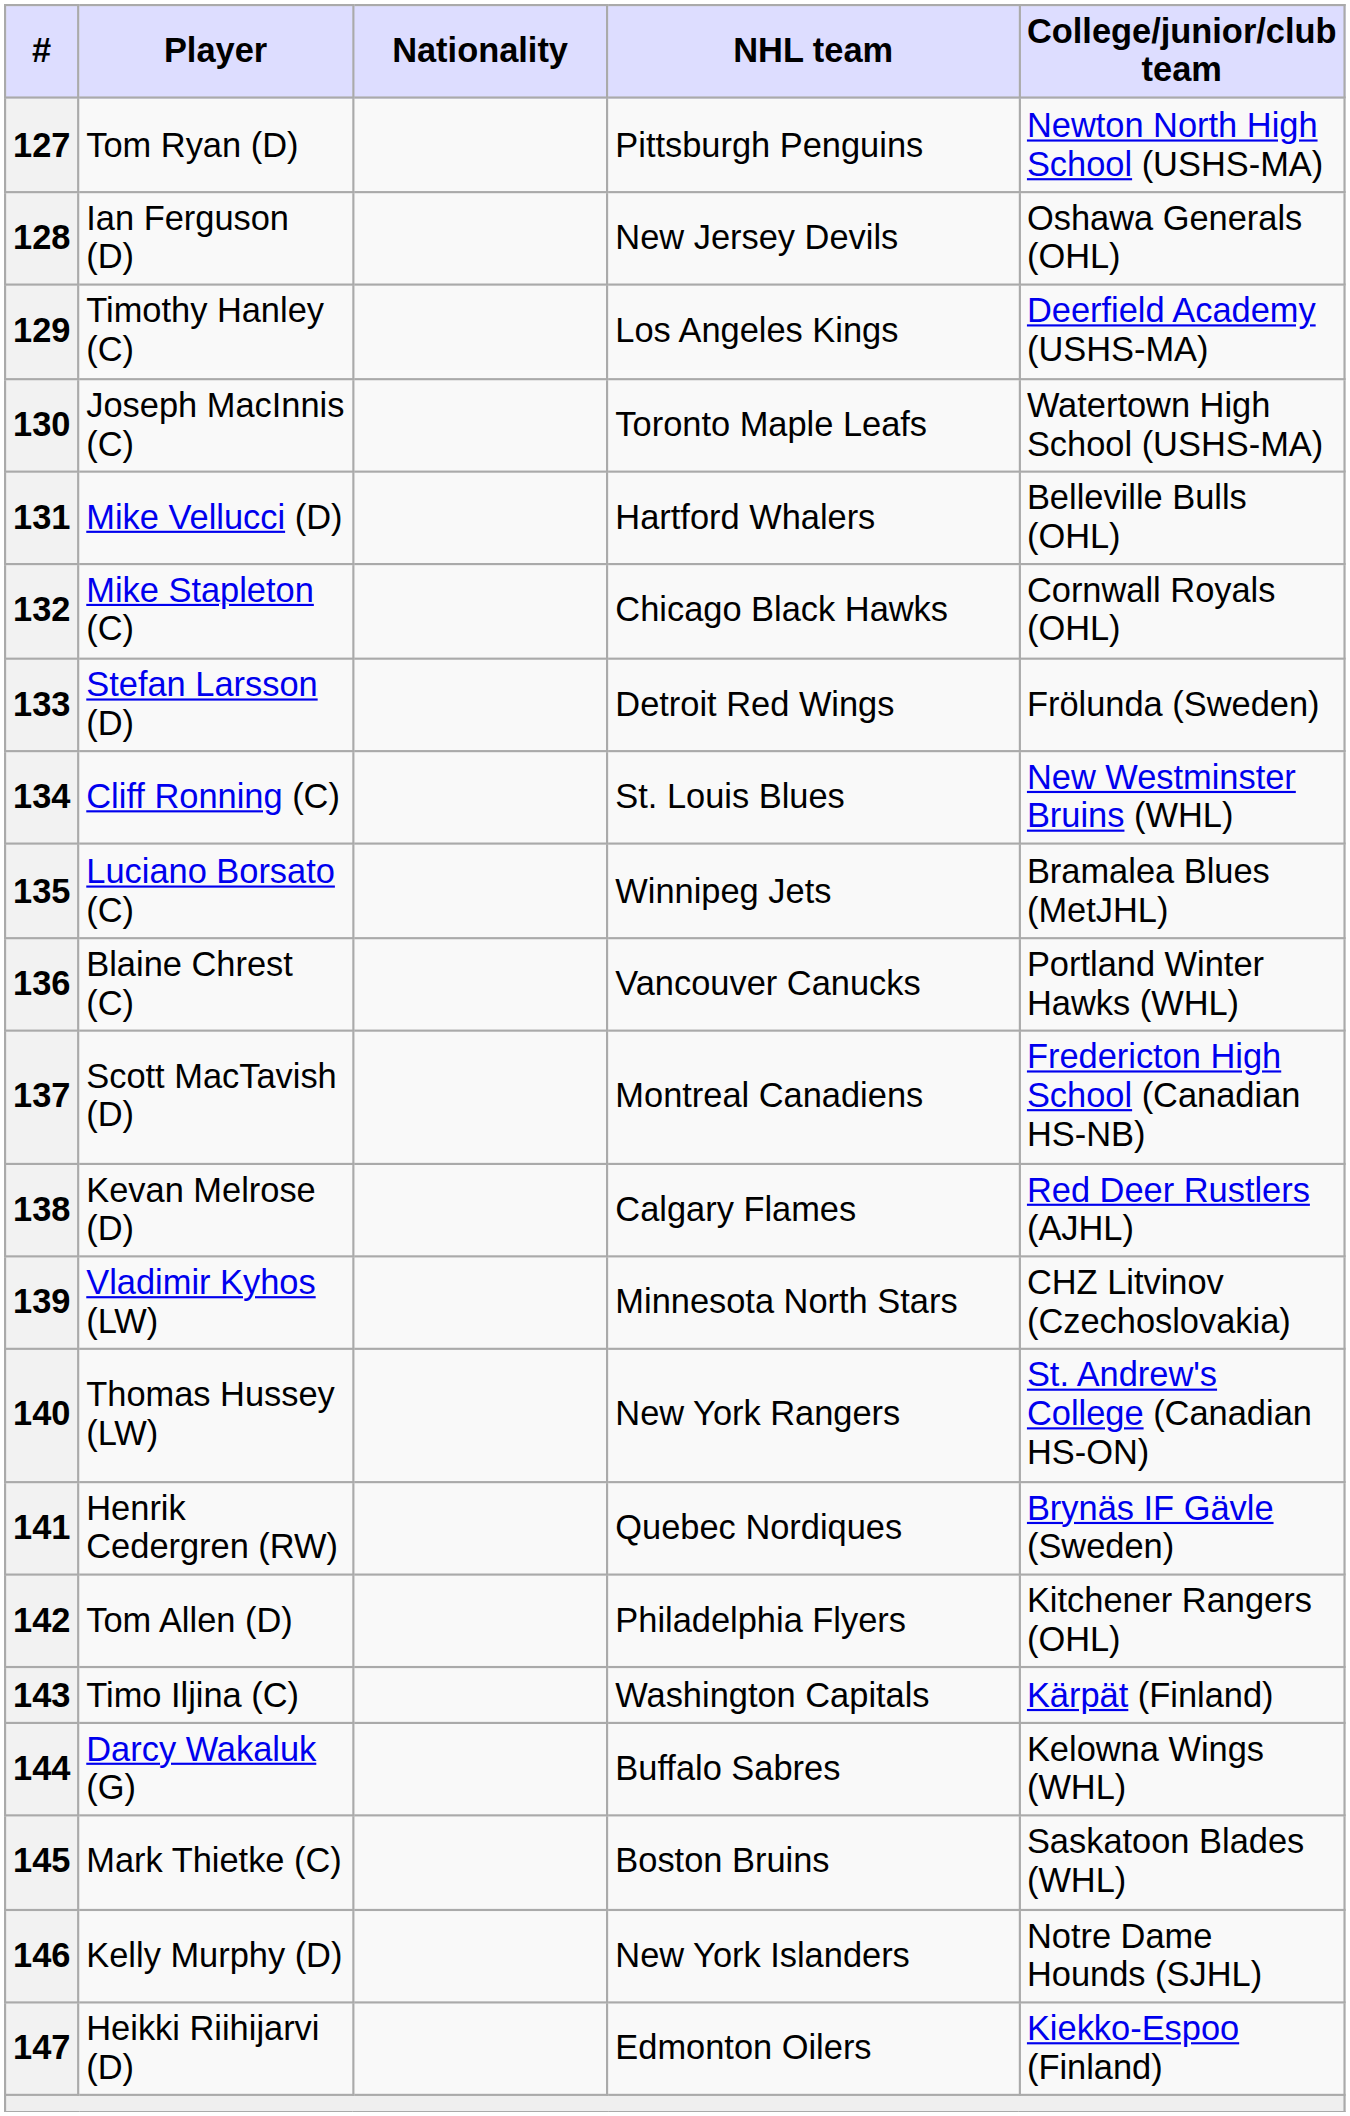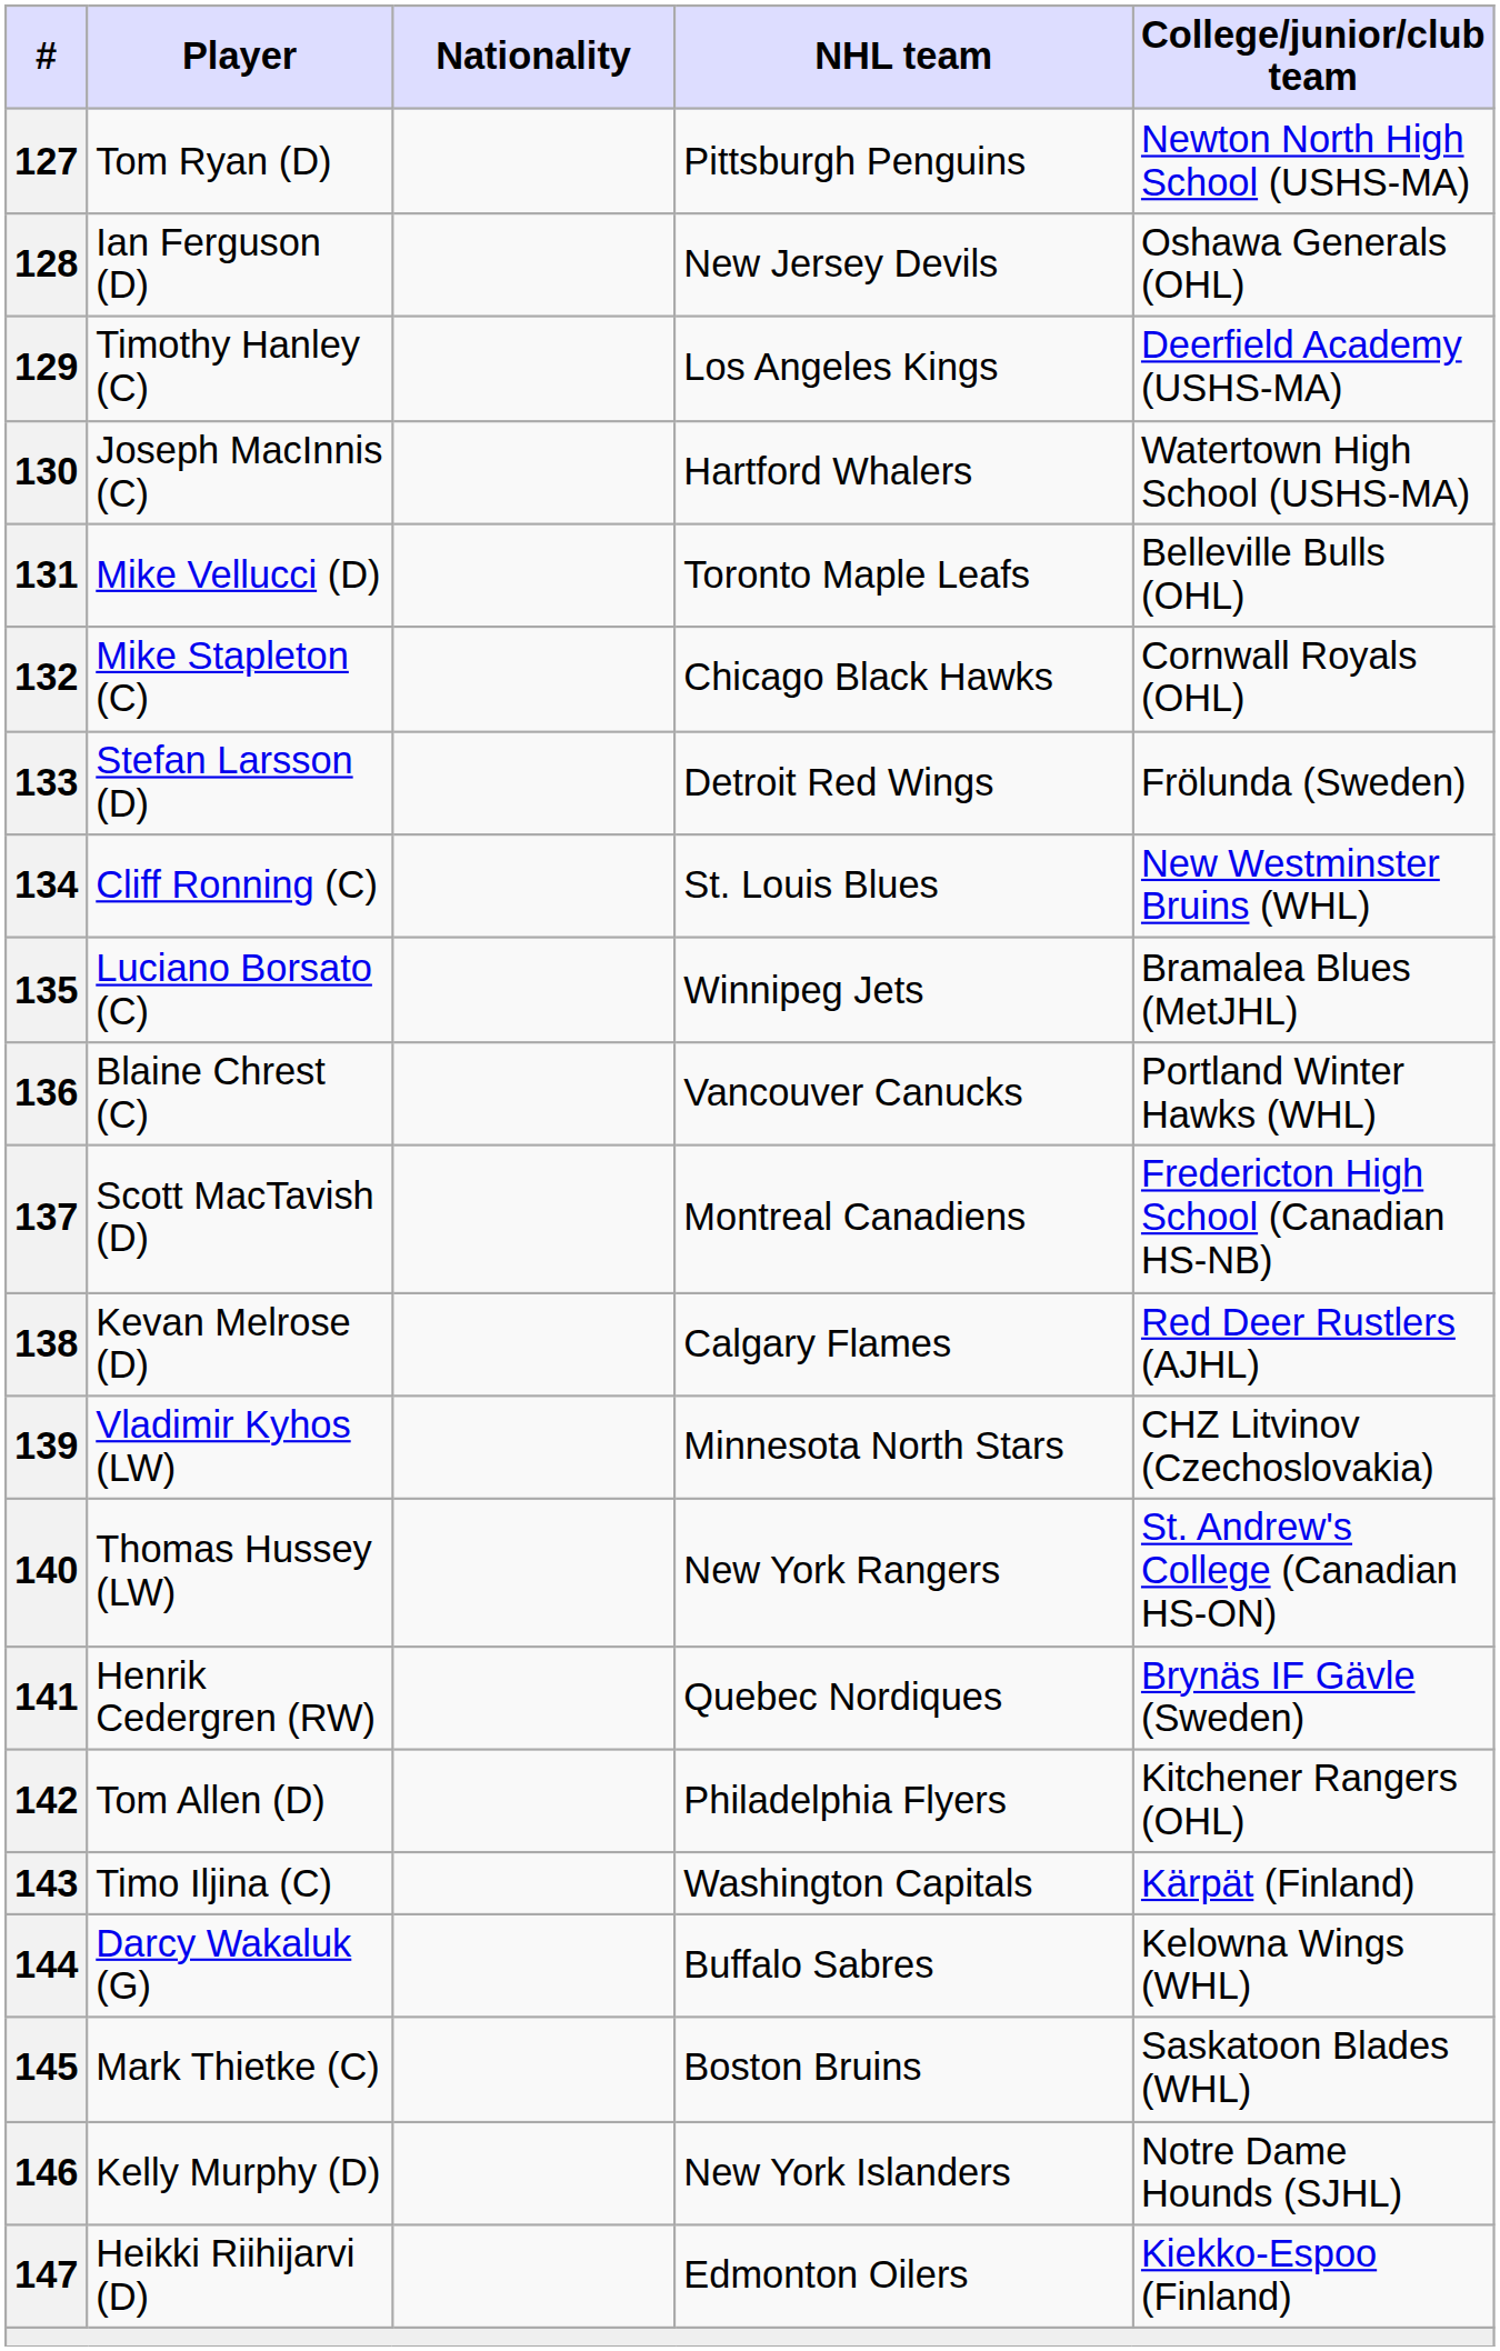 <table class="wikitable" style="width: 100%">
 <tr>
 <th style="background:#ddf; width:2.75%;">#</th>
 <th style="background:#ddf; width:22.0%;">Player</th>
 <th style="background:#ddf; width:20.0%;">Nationality</th>
 <th style="background:#ddf; width:34.0%;">NHL team</th>
 <th style="background:#ddf; width:100.0%;">College/junior/club team</th>
 </tr>
 <tr>
 <th>127</th>
 <td>Tom Ryan (D)</td>
 <td></td>
 <td>Pittsburgh Penguins</td>
 <td><a href='#'>Newton North High School</a> (USHS-MA)</td>
 </tr>
 <tr>
 <th>128</th>
 <td>Ian Ferguson (D)</td>
 <td></td>
 <td>New Jersey Devils</td>
 <td>Oshawa Generals (OHL)</td>
 </tr>
 <tr>
 <th>129</th>
 <td>Timothy Hanley (C)</td>
 <td></td>
 <td>Los Angeles Kings</td>
 <td><a href='#'>Deerfield Academy</a> (USHS-MA)</td>
 </tr>
 <tr>
 <th>130</th>
 <td>Joseph MacInnis (C)</td>
 <td></td>
-<td>Toronto Maple Leafs</td>
+<td>Hartford Whalers</td>
 <td>Watertown High School (USHS-MA)</td>
 </tr>
 <tr>
 <th>131</th>
 <td><a href='#'>Mike Vellucci</a> (D)</td>
 <td></td>
-<td>Hartford Whalers</td>
+<td>Toronto Maple Leafs</td>
 <td>Belleville Bulls (OHL)</td>
 </tr>
 <tr>
 <th>132</th>
 <td><a href='#'>Mike Stapleton</a> (C)</td>
 <td></td>
 <td>Chicago Black Hawks</td>
 <td>Cornwall Royals (OHL)</td>
 </tr>
 <tr>
 <th>133</th>
 <td><a href='#'>Stefan Larsson</a> (D)</td>
 <td></td>
 <td>Detroit Red Wings</td>
 <td>Frölunda (Sweden)</td>
 </tr>
 <tr>
 <th>134</th>
 <td><a href='#'>Cliff Ronning</a> (C)</td>
 <td></td>
 <td>St. Louis Blues</td>
 <td><a href='#'>New Westminster Bruins</a> (WHL)</td>
 </tr>
 <tr>
 <th>135</th>
 <td><a href='#'>Luciano Borsato</a> (C)</td>
 <td></td>
 <td>Winnipeg Jets</td>
 <td>Bramalea Blues (MetJHL)</td>
 </tr>
 <tr>
 <th>136</th>
 <td>Blaine Chrest (C)</td>
 <td></td>
 <td>Vancouver Canucks</td>
 <td>Portland Winter Hawks (WHL)</td>
 </tr>
 <tr>
 <th>137</th>
 <td>Scott MacTavish (D)</td>
 <td></td>
 <td>Montreal Canadiens</td>
 <td><a href='#'>Fredericton High School</a> (Canadian HS-NB)</td>
 </tr>
 <tr>
 <th>138</th>
 <td>Kevan Melrose (D)</td>
 <td></td>
 <td>Calgary Flames</td>
 <td><a href='#'>Red Deer Rustlers</a> (AJHL)</td>
 </tr>
 <tr>
 <th>139</th>
 <td><a href='#'>Vladimir Kyhos</a> (LW)</td>
 <td></td>
 <td>Minnesota North Stars</td>
 <td>CHZ Litvinov (Czechoslovakia)</td>
 </tr>
 <tr>
 <th>140</th>
 <td>Thomas Hussey (LW)</td>
 <td></td>
 <td>New York Rangers</td>
 <td><a href='#'>St. Andrew's College</a> (Canadian HS-ON)</td>
 </tr>
 <tr>
 <th>141</th>
 <td>Henrik Cedergren (RW)</td>
 <td></td>
 <td>Quebec Nordiques</td>
 <td><a href='#'>Brynäs IF Gävle</a> (Sweden)</td>
 </tr>
 <tr>
 <th>142</th>
 <td>Tom Allen (D)</td>
 <td></td>
 <td>Philadelphia Flyers</td>
 <td>Kitchener Rangers (OHL)</td>
 </tr>
 <tr>
 <th>143</th>
 <td>Timo Iljina (C)</td>
 <td></td>
 <td>Washington Capitals</td>
 <td><a href='#'>Kärpät</a> (Finland)</td>
 </tr>
 <tr>
 <th>144</th>
 <td><a href='#'>Darcy Wakaluk</a> (G)</td>
 <td></td>
 <td>Buffalo Sabres</td>
 <td>Kelowna Wings (WHL)</td>
 </tr>
 <tr>
 <th>145</th>
 <td>Mark Thietke (C)</td>
 <td></td>
 <td>Boston Bruins</td>
 <td>Saskatoon Blades (WHL)</td>
 </tr>
 <tr>
 <th>146</th>
 <td>Kelly Murphy (D)</td>
 <td></td>
 <td>New York Islanders</td>
 <td>Notre Dame Hounds (SJHL)</td>
 </tr>
 <tr>
 <th>147</th>
 <td>Heikki Riihijarvi (D)</td>
 <td></td>
 <td>Edmonton Oilers</td>
 <td><a href='#'>Kiekko-Espoo</a> (Finland)</td>
 </tr>
 <tr>
 <td align=center colspan="6" bgcolor="#efefef"></td>
 </tr>
 </table>
